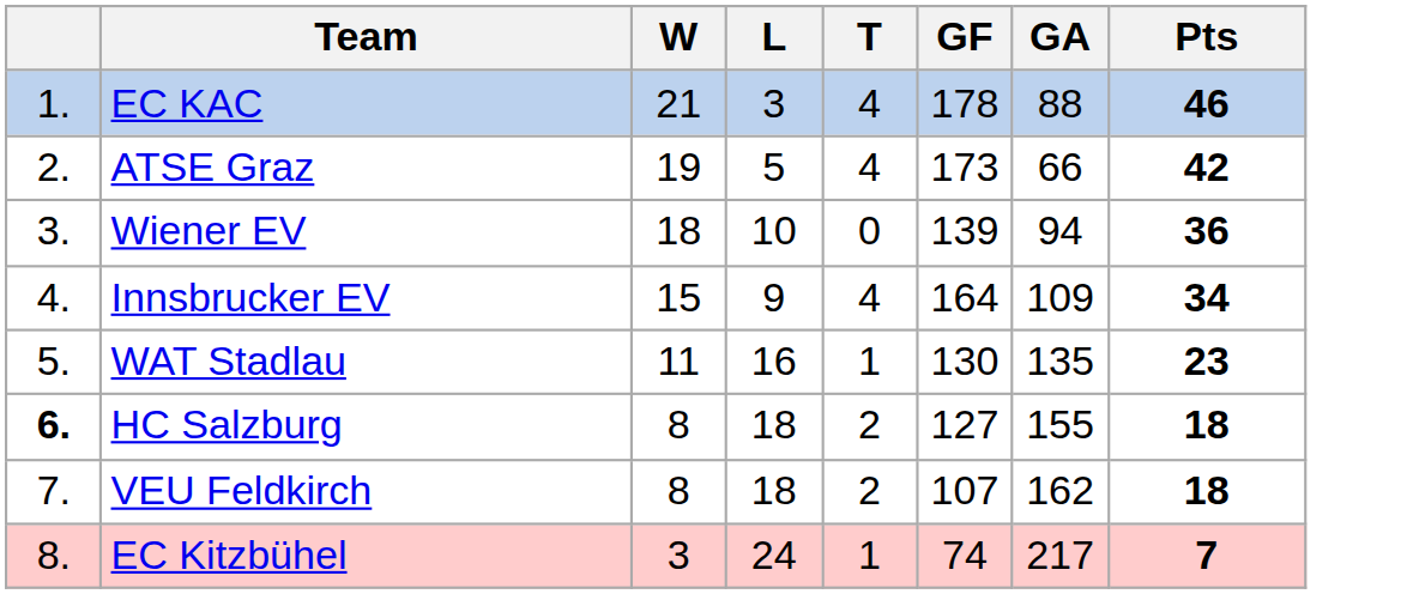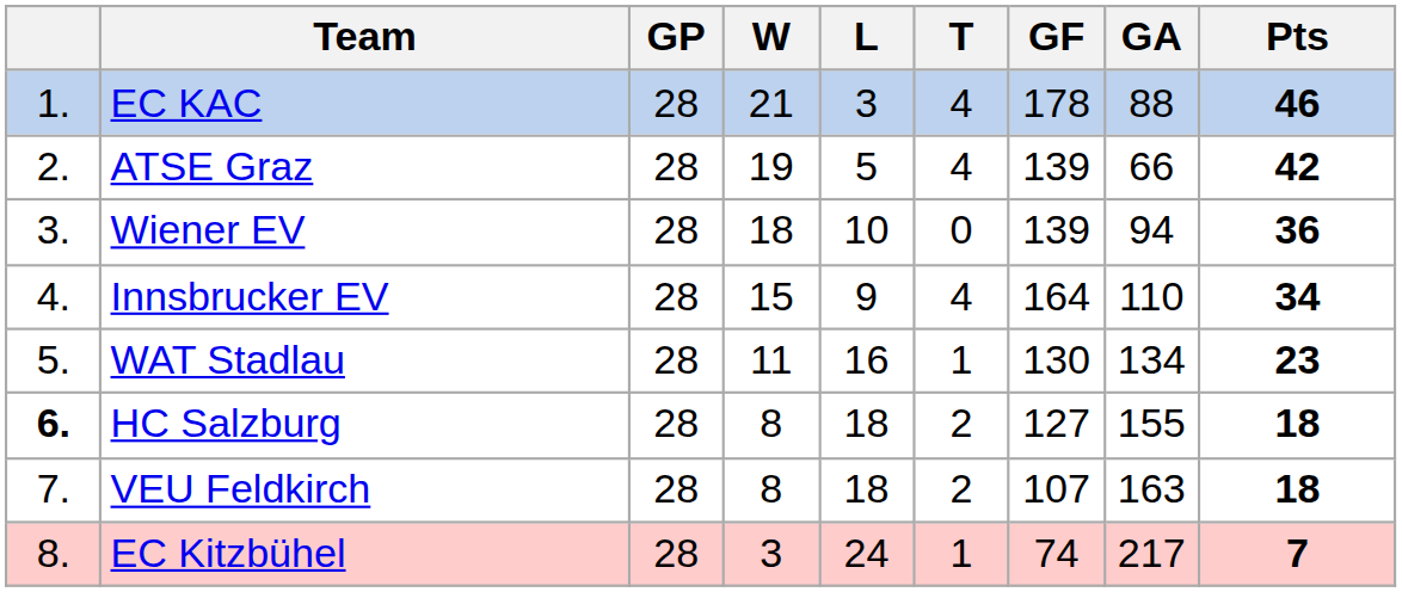 <table class="wikitable">
 <tr>
 <th width="30"></th>
 <th width="200">Team</th>
+<th width="30">GP</th>
 <th width="30">W</th>
 <th width="30">L</th>
 <th width="30">T</th>
 <th width="30">GF</th>
 <th width="30">GA</th>
 <th width="70">Pts</th>
 </tr>
 <tr bgcolor="#BCD2EE" align="center">
 <td>1.</td>
 <td align="left"><a href='#'>EC KAC</a></td>
+<td>28</td>
 <td>21</td>
 <td>3</td>
 <td>4</td>
 <td>178</td>
 <td>88</td>
 <td><strong>46</strong></td>
 </tr>
 <tr bgcolor="#FFFFFF" align="center">
 <td>2.</td>
 <td align="left"><a href='#'>ATSE Graz</a></td>
+<td>28</td>
 <td>19</td>
 <td>5</td>
 <td>4</td>
-<td>173</td>
+<td>139</td>
 <td>66</td>
 <td><strong>42</strong></td>
 </tr>
 <tr bgcolor="#FFFFFF" align="center">
 <td>3.</td>
 <td align="left"><a href='#'>Wiener EV</a></td>
+<td>28</td>
 <td>18</td>
 <td>10</td>
 <td>0</td>
 <td>139</td>
 <td>94</td>
 <td><strong>36</strong></td>
 </tr>
 <tr bgcolor="#FFFFFF" align="center">
 <td>4.</td>
 <td align="left"><a href='#'>Innsbrucker EV</a></td>
+<td>28</td>
 <td>15</td>
 <td>9</td>
 <td>4</td>
 <td>164</td>
-<td>109</td>
+<td>110</td>
 <td><strong>34</strong></td>
 </tr>
 <tr bgcolor="#FFFFFF" align="center">
 <td>5.</td>
 <td align="left"><a href='#'>WAT Stadlau</a></td>
+<td>28</td>
 <td>11</td>
 <td>16</td>
 <td>1</td>
 <td>130</td>
-<td>135</td>
+<td>134</td>
 <td><strong>23</strong></td>
 </tr>
 <tr bgcolor="#FFFFFF" align="center">
 <td><strong>6.</strong></td>
 <td align="left"><a href='#'>HC Salzburg</a></td>
+<td>28</td>
 <td>8</td>
 <td>18</td>
 <td>2</td>
 <td>127</td>
 <td>155</td>
 <td><strong>18</strong></td>
 </tr>
 <tr bgcolor="#FFFFFF" align="center">
 <td>7.</td>
 <td align="left"><a href='#'>VEU Feldkirch</a></td>
+<td>28</td>
 <td>8</td>
 <td>18</td>
 <td>2</td>
 <td>107</td>
-<td>162</td>
+<td>163</td>
 <td><strong>18</strong></td>
 </tr>
 <tr bgcolor="#FFCCCC" align="center">
 <td>8.</td>
 <td align="left"><a href='#'>EC Kitzbühel</a></td>
+<td>28</td>
 <td>3</td>
 <td>24</td>
 <td>1</td>
 <td>74</td>
 <td>217</td>
 <td><strong>7</strong></td>
 </tr>
 </table>
